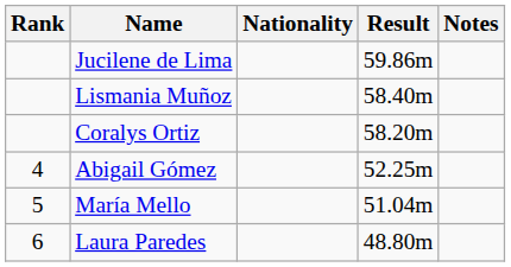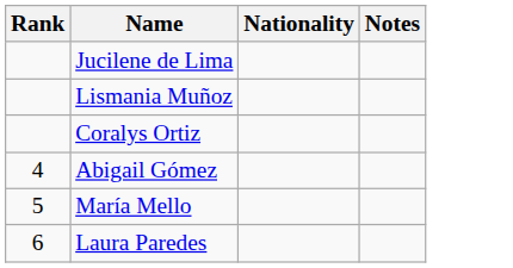 <table class="wikitable sortable" style="text-align:center">
 <tr>
 <th>Rank</th>
 <th>Name</th>
 <th>Nationality</th>
-<th>Result</th>
 <th>Notes</th>
 </tr>
 <tr>
 <td></td>
 <td align=left><a href='#'>Jucilene de Lima</a></td>
 <td></td>
-<td>59.86m</td>
 <td></td>
 </tr>
 <tr>
 <td></td>
 <td align=left><a href='#'>Lismania Muñoz</a></td>
 <td></td>
-<td>58.40m</td>
 <td></td>
 </tr>
 <tr>
 <td></td>
 <td align=left><a href='#'>Coralys Ortiz</a></td>
 <td></td>
-<td>58.20m</td>
 <td></td>
 </tr>
 <tr>
 <td>4</td>
 <td align=left><a href='#'>Abigail Gómez</a></td>
 <td></td>
-<td>52.25m</td>
 <td></td>
 </tr>
 <tr>
 <td>5</td>
 <td align=left><a href='#'>María Mello</a></td>
 <td></td>
-<td>51.04m</td>
 <td></td>
 </tr>
 <tr>
 <td>6</td>
 <td align=left><a href='#'>Laura Paredes</a></td>
 <td></td>
-<td>48.80m</td>
 <td></td>
 </tr>
 </table>
